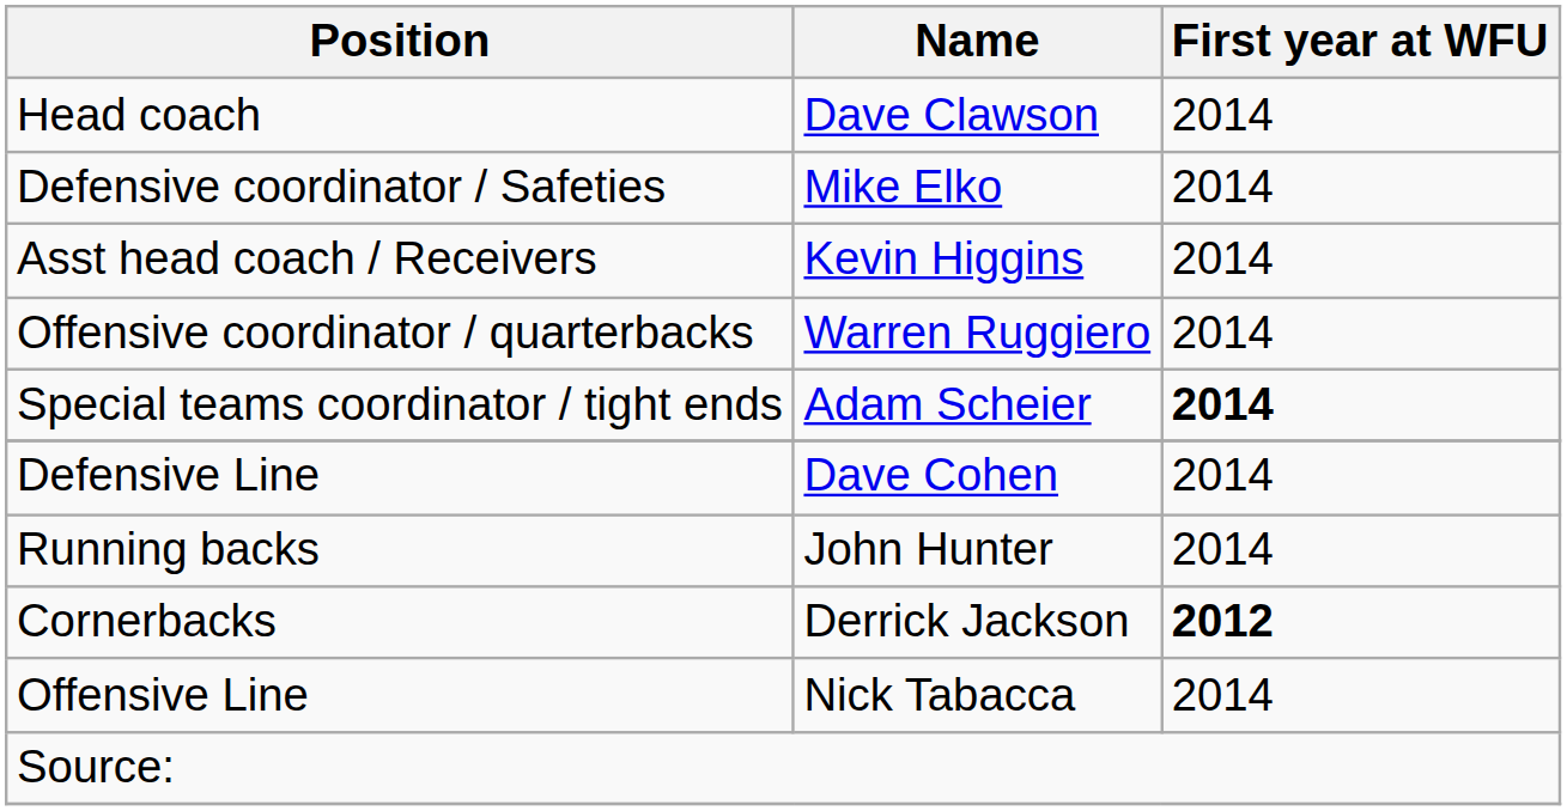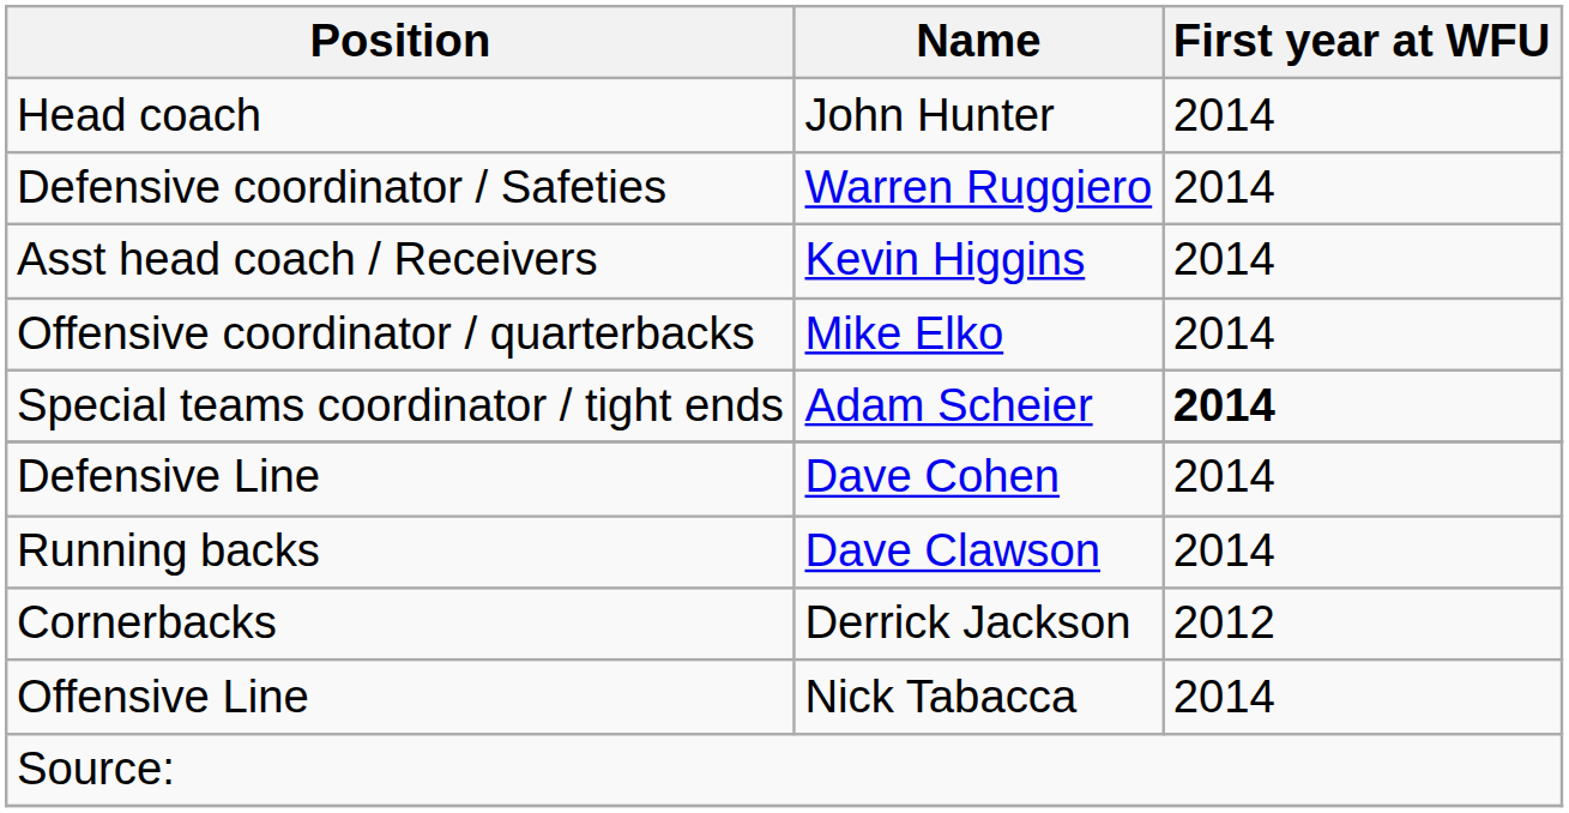 <table class="wikitable">
 <tr>
 <th><strong>Position</strong></th>
 <th><strong>Name</strong></th>
 <th><strong>First year at WFU</strong></th>
 </tr>
 <tr>
 <td>Head coach</td>
-<td><a href='#'>Dave Clawson</a></td>
+<td>John Hunter</td>
 <td>2014</td>
 </tr>
 <tr>
 <td>Defensive coordinator / Safeties</td>
-<td><a href='#'>Mike Elko</a></td>
+<td><a href='#'>Warren Ruggiero</a></td>
 <td>2014</td>
 </tr>
 <tr>
 <td>Asst head coach / Receivers</td>
 <td><a href='#'>Kevin Higgins</a></td>
 <td>2014</td>
 </tr>
 <tr>
 <td>Offensive coordinator / quarterbacks</td>
-<td><a href='#'>Warren Ruggiero</a></td>
+<td><a href='#'>Mike Elko</a></td>
 <td>2014</td>
 </tr>
 <tr>
 <td>Special teams coordinator / tight ends</td>
 <td><a href='#'>Adam Scheier</a></td>
 <td><strong>2014</strong></td>
 </tr>
 <tr>
 </tr>
 <tr>
 <td>Defensive Line</td>
 <td><a href='#'>Dave Cohen</a></td>
 <td>2014</td>
 </tr>
 <tr>
 <td>Running backs</td>
-<td>John Hunter</td>
+<td><a href='#'>Dave Clawson</a></td>
 <td>2014</td>
 </tr>
 <tr>
 <td>Cornerbacks</td>
 <td>Derrick Jackson</td>
-<td><strong>2012</strong></td>
+<td>2012</td>
 </tr>
 <tr>
 <td>Offensive Line</td>
 <td>Nick Tabacca</td>
 <td>2014</td>
 </tr>
 <tr>
 <td colspan=4>Source:</td>
 </tr>
 <tr>
 </tr>
 </table>
